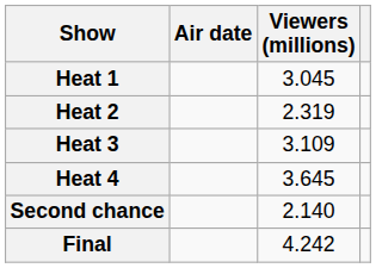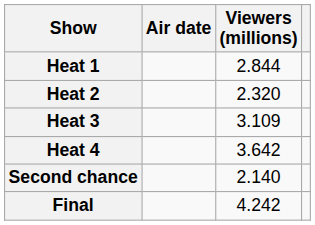 <table class="wikitable plainrowheaders sortable" style="text-align:center">
 <tr>
 <th scope="col" class="unsortable">Show</th>
 <th scope="col">Air date</th>
 <th scope="col">Viewers<br>(millions)</th>
 <th scope="col" class="unsortable"></th>
 </tr>
 <tr>
 <th scope="row">Heat 1</th>
 <td></td>
-<td>3.045</td>
+<td>2.844</td>
 <td></td>
 </tr>
 <tr>
 <th scope="row">Heat 2</th>
 <td></td>
-<td>2.319</td>
+<td>2.320</td>
 <td></td>
 </tr>
 <tr>
 <th scope="row">Heat 3</th>
 <td></td>
 <td>3.109</td>
 <td></td>
 </tr>
 <tr>
 <th scope="row">Heat 4</th>
 <td></td>
-<td>3.645</td>
+<td>3.642</td>
 <td></td>
 </tr>
 <tr>
 <th scope="row">Second chance</th>
 <td></td>
 <td>2.140</td>
 <td></td>
 </tr>
 <tr>
 <th scope="row">Final</th>
 <td></td>
 <td>4.242</td>
 <td></td>
 </tr>
 </table>
